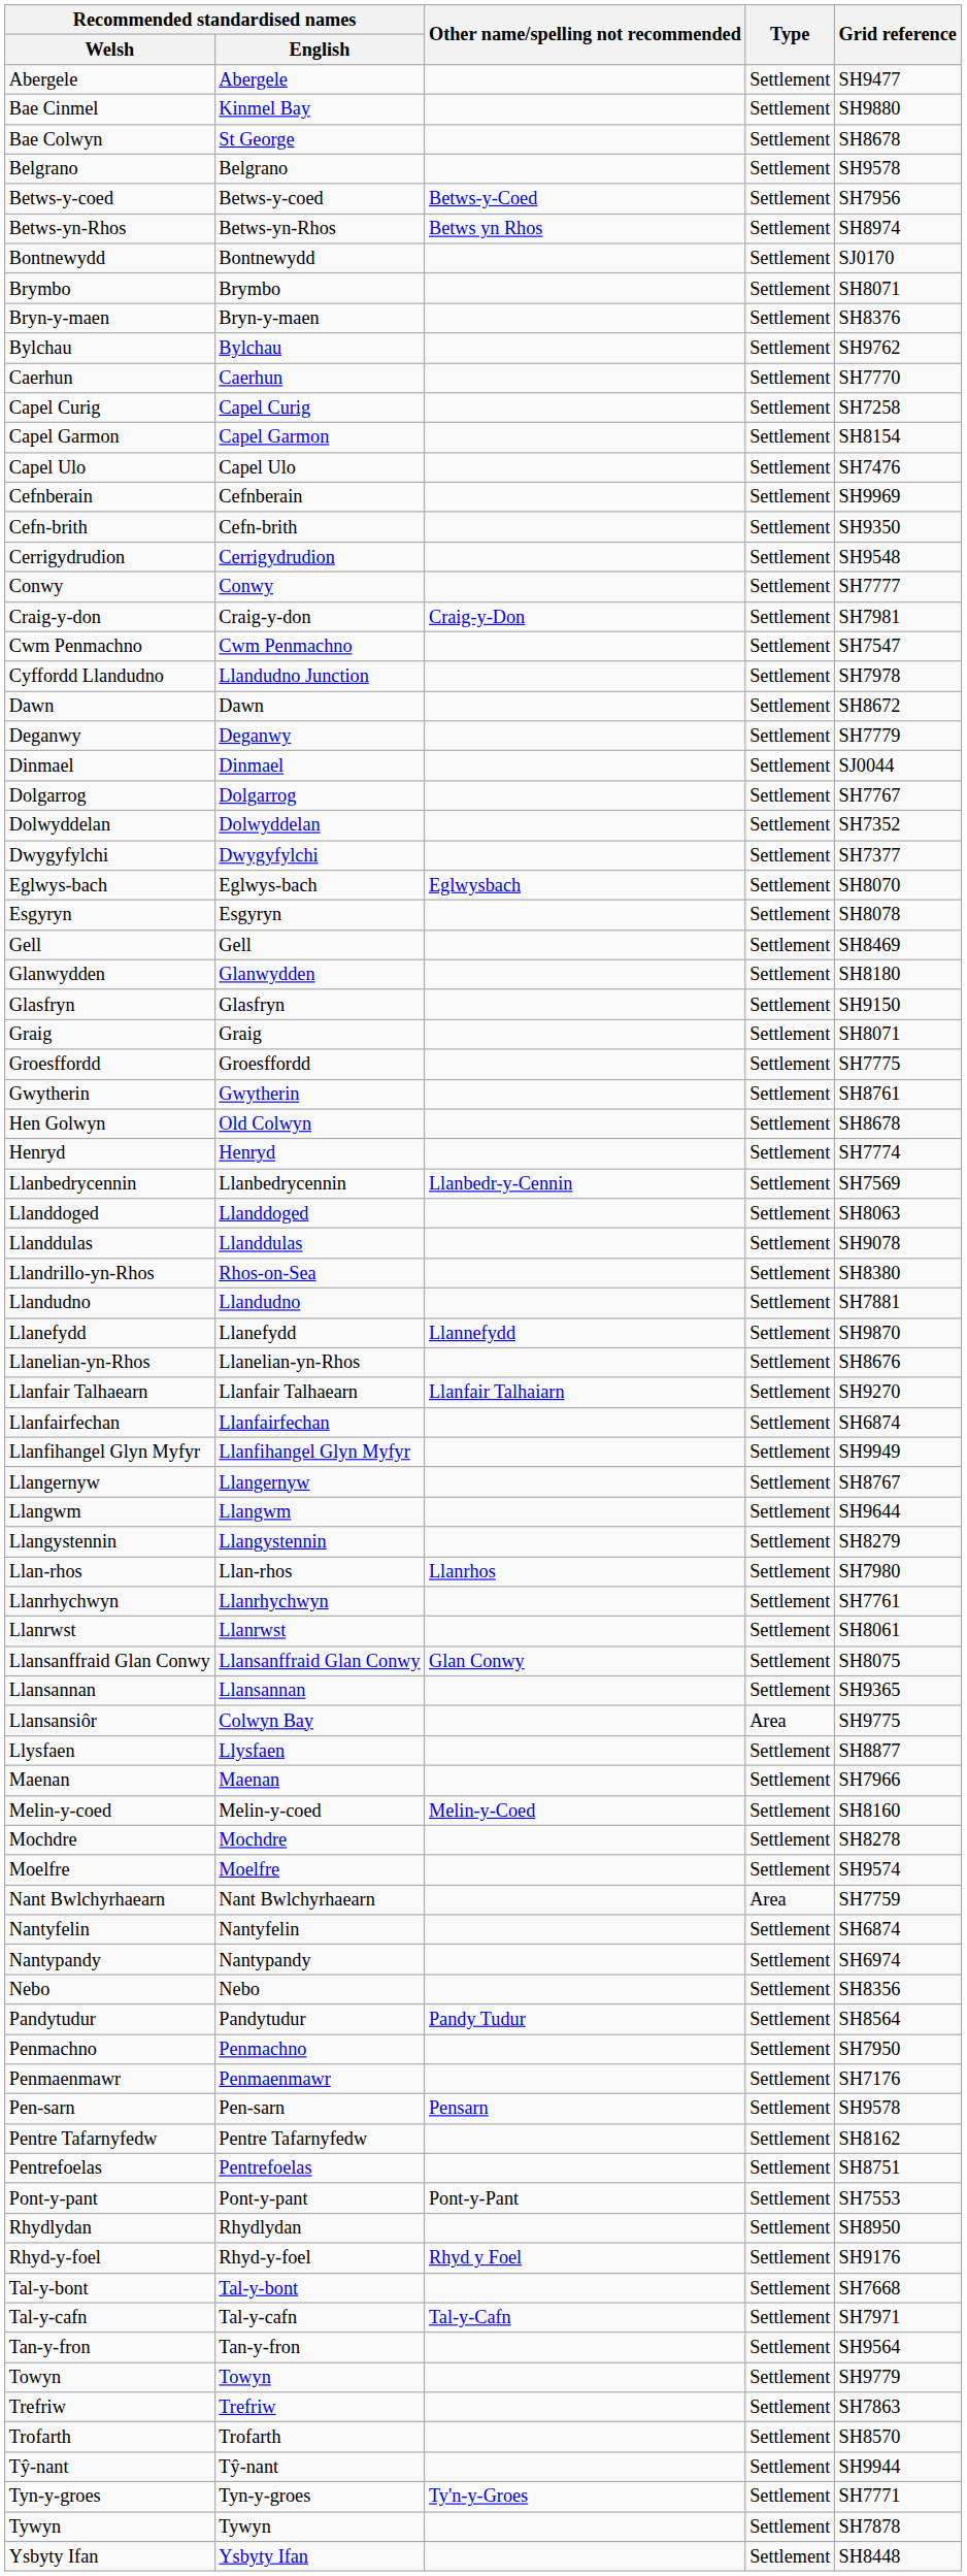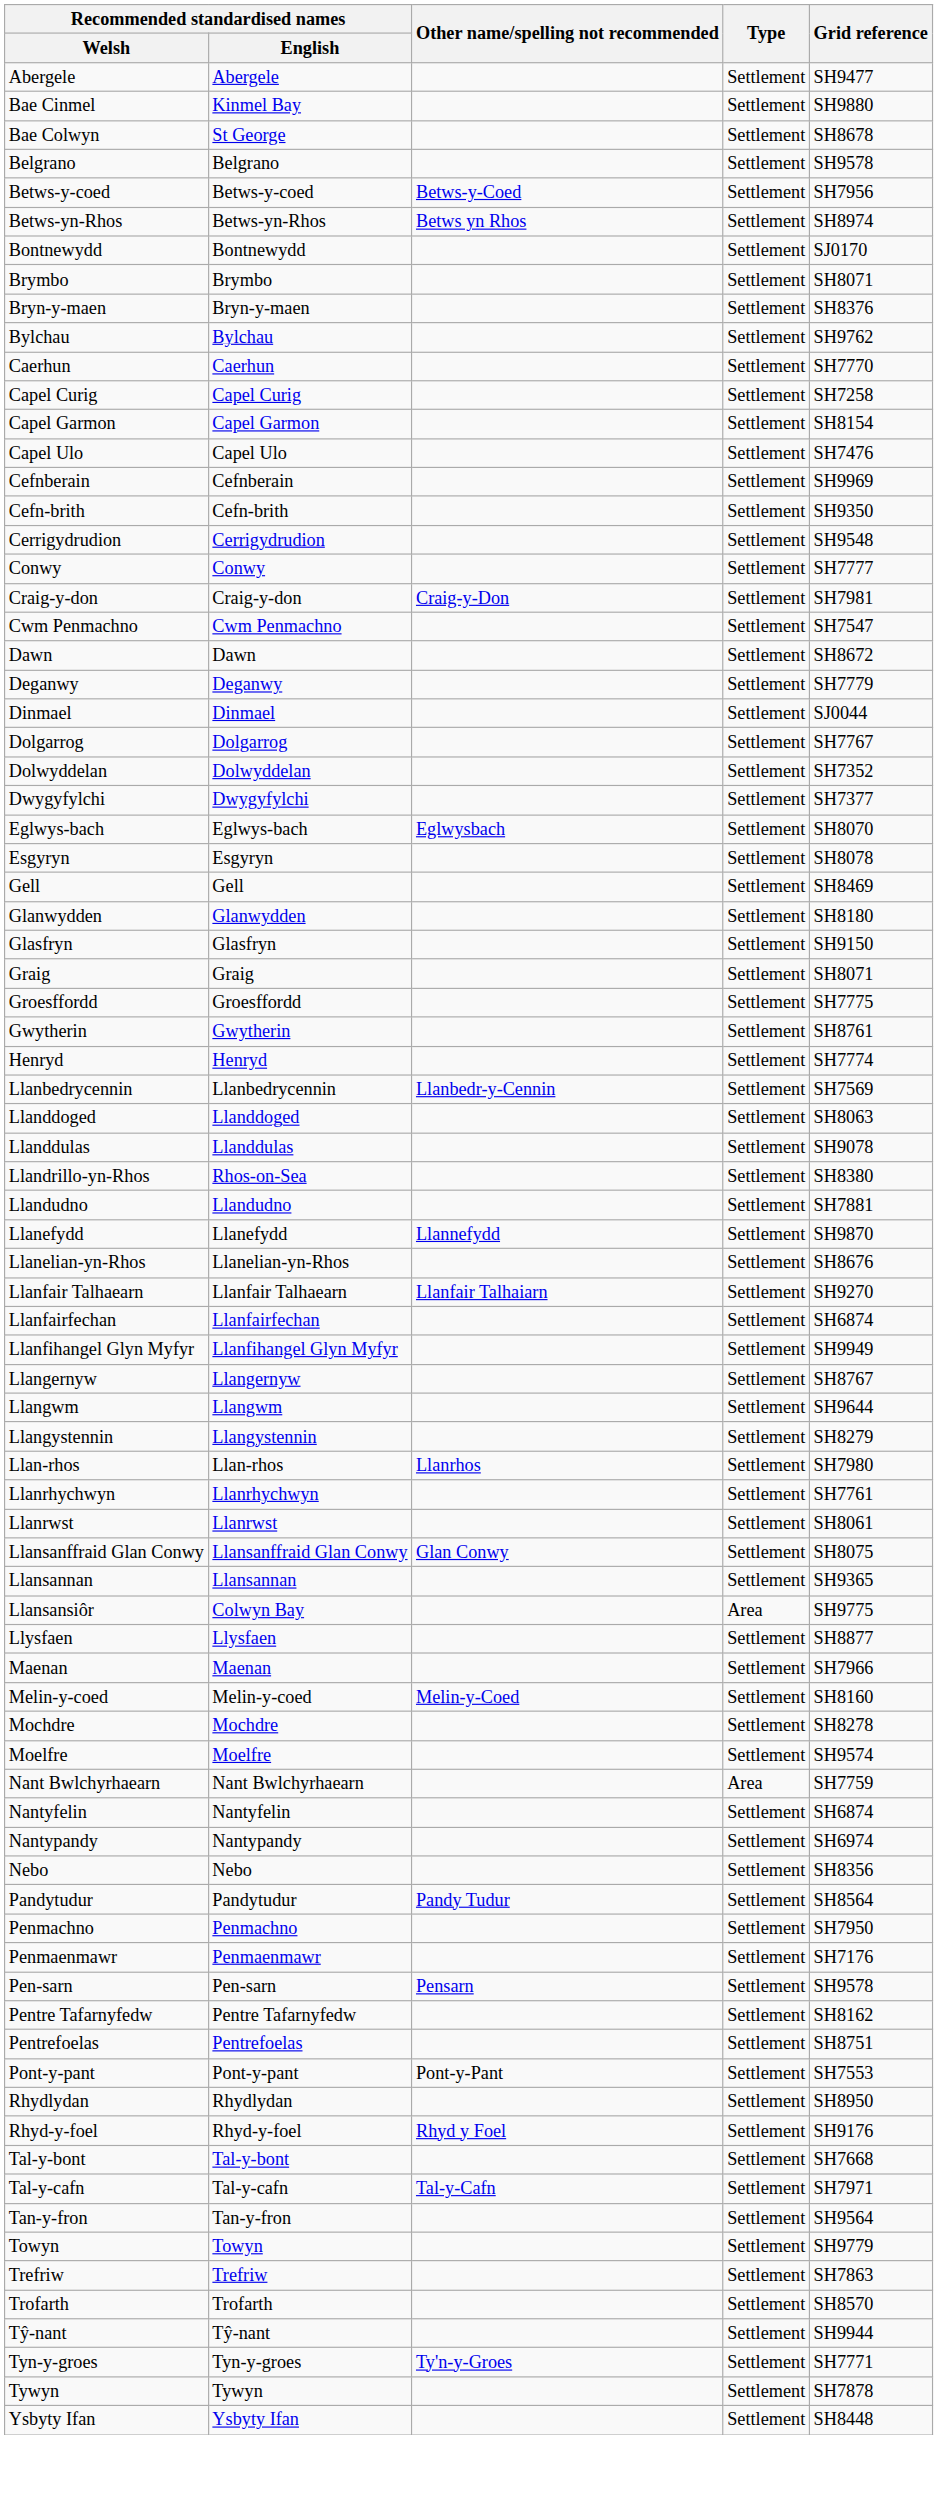 <table class="wikitable sortable">
 <tr>
 <th colspan="2">Recommended standardised names</th>
 <th rowspan="2">Other name/spelling not recommended</th>
 <th rowspan="2">Type</th>
 <th rowspan="2">Grid reference</th>
 </tr>
 <tr>
 <th>Welsh</th>
 <th>English</th>
 </tr>
 <tr>
 <td>Abergele</td>
 <td><a href='#'>Abergele</a></td>
 <td></td>
 <td>Settlement</td>
 <td>SH9477</td>
 </tr>
 <tr>
 <td>Bae Cinmel</td>
 <td><a href='#'>Kinmel Bay</a></td>
 <td></td>
 <td>Settlement</td>
 <td>SH9880</td>
 </tr>
 <tr>
 <td>Bae Colwyn</td>
 <td><a href='#'>St George</a></td>
 <td></td>
 <td>Settlement</td>
 <td>SH8678</td>
 </tr>
 <tr>
 <td>Belgrano</td>
 <td>Belgrano</td>
 <td></td>
 <td>Settlement</td>
 <td>SH9578</td>
 </tr>
 <tr>
 <td>Betws-y-coed</td>
 <td>Betws-y-coed</td>
 <td><a href='#'>Betws-y-Coed</a></td>
 <td>Settlement</td>
 <td>SH7956</td>
 </tr>
 <tr>
 <td>Betws-yn-Rhos</td>
 <td>Betws-yn-Rhos</td>
 <td><a href='#'>Betws yn Rhos</a></td>
 <td>Settlement</td>
 <td>SH8974</td>
 </tr>
 <tr>
 <td>Bontnewydd</td>
 <td>Bontnewydd</td>
 <td></td>
 <td>Settlement</td>
 <td>SJ0170</td>
 </tr>
 <tr>
 <td>Brymbo</td>
 <td>Brymbo</td>
 <td></td>
 <td>Settlement</td>
 <td>SH8071</td>
 </tr>
 <tr>
 <td>Bryn-y-maen</td>
 <td>Bryn-y-maen</td>
 <td></td>
 <td>Settlement</td>
 <td>SH8376</td>
 </tr>
 <tr>
 <td>Bylchau</td>
 <td><a href='#'>Bylchau</a></td>
 <td></td>
 <td>Settlement</td>
 <td>SH9762</td>
 </tr>
 <tr>
 <td>Caerhun</td>
 <td><a href='#'>Caerhun</a></td>
 <td></td>
 <td>Settlement</td>
 <td>SH7770</td>
 </tr>
 <tr>
 <td>Capel Curig</td>
 <td><a href='#'>Capel Curig</a></td>
 <td></td>
 <td>Settlement</td>
 <td>SH7258</td>
 </tr>
 <tr>
 <td>Capel Garmon</td>
 <td><a href='#'>Capel Garmon</a></td>
 <td></td>
 <td>Settlement</td>
 <td>SH8154</td>
 </tr>
 <tr>
 <td>Capel Ulo</td>
 <td>Capel Ulo</td>
 <td></td>
 <td>Settlement</td>
 <td>SH7476</td>
 </tr>
 <tr>
 <td>Cefnberain</td>
 <td>Cefnberain</td>
 <td></td>
 <td>Settlement</td>
 <td>SH9969</td>
 </tr>
 <tr>
 <td>Cefn-brith</td>
 <td>Cefn-brith</td>
 <td></td>
 <td>Settlement</td>
 <td>SH9350</td>
 </tr>
 <tr>
 <td>Cerrigydrudion</td>
 <td><a href='#'>Cerrigydrudion</a></td>
 <td></td>
 <td>Settlement</td>
 <td>SH9548</td>
 </tr>
 <tr>
 <td>Conwy</td>
 <td><a href='#'>Conwy</a></td>
 <td></td>
 <td>Settlement</td>
 <td>SH7777</td>
 </tr>
 <tr>
 <td>Craig-y-don</td>
 <td>Craig-y-don</td>
 <td><a href='#'>Craig-y-Don</a></td>
 <td>Settlement</td>
 <td>SH7981</td>
 </tr>
 <tr>
 <td>Cwm Penmachno</td>
 <td><a href='#'>Cwm Penmachno</a></td>
 <td></td>
 <td>Settlement</td>
 <td>SH7547</td>
 </tr>
 <tr>
-<td>Cyffordd Llandudno</td>
-<td><a href='#'>Llandudno Junction</a></td>
-<td></td>
-<td>Settlement</td>
-<td>SH7978</td>
-</tr>
-<tr>
 <td>Dawn</td>
 <td>Dawn</td>
 <td></td>
 <td>Settlement</td>
 <td>SH8672</td>
 </tr>
 <tr>
 <td>Deganwy</td>
 <td><a href='#'>Deganwy</a></td>
 <td></td>
 <td>Settlement</td>
 <td>SH7779</td>
 </tr>
 <tr>
 <td>Dinmael</td>
 <td><a href='#'>Dinmael</a></td>
 <td></td>
 <td>Settlement</td>
 <td>SJ0044</td>
 </tr>
 <tr>
 <td>Dolgarrog</td>
 <td><a href='#'>Dolgarrog</a></td>
 <td></td>
 <td>Settlement</td>
 <td>SH7767</td>
 </tr>
 <tr>
 <td>Dolwyddelan</td>
 <td><a href='#'>Dolwyddelan</a></td>
 <td></td>
 <td>Settlement</td>
 <td>SH7352</td>
 </tr>
 <tr>
 <td>Dwygyfylchi</td>
 <td><a href='#'>Dwygyfylchi</a></td>
 <td></td>
 <td>Settlement</td>
 <td>SH7377</td>
 </tr>
 <tr>
 <td>Eglwys-bach</td>
 <td>Eglwys-bach</td>
 <td><a href='#'>Eglwysbach</a></td>
 <td>Settlement</td>
 <td>SH8070</td>
 </tr>
 <tr>
 <td>Esgyryn</td>
 <td>Esgyryn</td>
 <td></td>
 <td>Settlement</td>
 <td>SH8078</td>
 </tr>
 <tr>
 <td>Gell</td>
 <td>Gell</td>
 <td></td>
 <td>Settlement</td>
 <td>SH8469</td>
 </tr>
 <tr>
 <td>Glanwydden</td>
 <td><a href='#'>Glanwydden</a></td>
 <td></td>
 <td>Settlement</td>
 <td>SH8180</td>
 </tr>
 <tr>
 <td>Glasfryn</td>
 <td>Glasfryn</td>
 <td></td>
 <td>Settlement</td>
 <td>SH9150</td>
 </tr>
 <tr>
 <td>Graig</td>
 <td>Graig</td>
 <td></td>
 <td>Settlement</td>
 <td>SH8071</td>
 </tr>
 <tr>
 <td>Groesffordd</td>
 <td>Groesffordd</td>
 <td></td>
 <td>Settlement</td>
 <td>SH7775</td>
 </tr>
 <tr>
 <td>Gwytherin</td>
 <td><a href='#'>Gwytherin</a></td>
 <td></td>
 <td>Settlement</td>
 <td>SH8761</td>
-</tr>
-<tr>
-<td>Hen Golwyn</td>
-<td><a href='#'>Old Colwyn</a></td>
-<td></td>
-<td>Settlement</td>
-<td>SH8678</td>
 </tr>
 <tr>
 <td>Henryd</td>
 <td><a href='#'>Henryd</a></td>
 <td></td>
 <td>Settlement</td>
 <td>SH7774</td>
 </tr>
 <tr>
 <td>Llanbedrycennin</td>
 <td>Llanbedrycennin</td>
 <td><a href='#'>Llanbedr-y-Cennin</a></td>
 <td>Settlement</td>
 <td>SH7569</td>
 </tr>
 <tr>
 <td>Llanddoged</td>
 <td><a href='#'>Llanddoged</a></td>
 <td></td>
 <td>Settlement</td>
 <td>SH8063</td>
 </tr>
 <tr>
 <td>Llanddulas</td>
 <td><a href='#'>Llanddulas</a></td>
 <td></td>
 <td>Settlement</td>
 <td>SH9078</td>
 </tr>
 <tr>
 <td>Llandrillo-yn-Rhos</td>
 <td><a href='#'>Rhos-on-Sea</a></td>
 <td></td>
 <td>Settlement</td>
 <td>SH8380</td>
 </tr>
 <tr>
 <td>Llandudno</td>
 <td><a href='#'>Llandudno</a></td>
 <td></td>
 <td>Settlement</td>
 <td>SH7881</td>
 </tr>
 <tr>
 <td>Llanefydd</td>
 <td>Llanefydd</td>
 <td><a href='#'>Llannefydd</a></td>
 <td>Settlement</td>
 <td>SH9870</td>
 </tr>
 <tr>
 <td>Llanelian-yn-Rhos</td>
 <td>Llanelian-yn-Rhos</td>
 <td></td>
 <td>Settlement</td>
 <td>SH8676</td>
 </tr>
 <tr>
 <td>Llanfair Talhaearn</td>
 <td>Llanfair Talhaearn</td>
 <td><a href='#'>Llanfair Talhaiarn</a></td>
 <td>Settlement</td>
 <td>SH9270</td>
 </tr>
 <tr>
 <td>Llanfairfechan</td>
 <td><a href='#'>Llanfairfechan</a></td>
 <td></td>
 <td>Settlement</td>
 <td>SH6874</td>
 </tr>
 <tr>
 <td>Llanfihangel Glyn Myfyr</td>
 <td><a href='#'>Llanfihangel Glyn Myfyr</a></td>
 <td></td>
 <td>Settlement</td>
 <td>SH9949</td>
 </tr>
 <tr>
 <td>Llangernyw</td>
 <td><a href='#'>Llangernyw</a></td>
 <td></td>
 <td>Settlement</td>
 <td>SH8767</td>
 </tr>
 <tr>
 <td>Llangwm</td>
 <td><a href='#'>Llangwm</a></td>
 <td></td>
 <td>Settlement</td>
 <td>SH9644</td>
 </tr>
 <tr>
 <td>Llangystennin</td>
 <td><a href='#'>Llangystennin</a></td>
 <td></td>
 <td>Settlement</td>
 <td>SH8279</td>
 </tr>
 <tr>
 <td>Llan-rhos</td>
 <td>Llan-rhos</td>
 <td><a href='#'>Llanrhos</a></td>
 <td>Settlement</td>
 <td>SH7980</td>
 </tr>
 <tr>
 <td>Llanrhychwyn</td>
 <td><a href='#'>Llanrhychwyn</a></td>
 <td></td>
 <td>Settlement</td>
 <td>SH7761</td>
 </tr>
 <tr>
 <td>Llanrwst</td>
 <td><a href='#'>Llanrwst</a></td>
 <td></td>
 <td>Settlement</td>
 <td>SH8061</td>
 </tr>
 <tr>
 <td>Llansanffraid Glan Conwy</td>
 <td><a href='#'>Llansanffraid Glan Conwy</a></td>
 <td><a href='#'>Glan Conwy</a></td>
 <td>Settlement</td>
 <td>SH8075</td>
 </tr>
 <tr>
 <td>Llansannan</td>
 <td><a href='#'>Llansannan</a></td>
 <td></td>
 <td>Settlement</td>
 <td>SH9365</td>
 </tr>
 <tr>
 <td>Llansansiôr</td>
 <td><a href='#'>Colwyn Bay</a></td>
 <td></td>
 <td>Area</td>
 <td>SH9775</td>
 </tr>
 <tr>
 <td>Llysfaen</td>
 <td><a href='#'>Llysfaen</a></td>
 <td></td>
 <td>Settlement</td>
 <td>SH8877</td>
 </tr>
 <tr>
 <td>Maenan</td>
 <td><a href='#'>Maenan</a></td>
 <td></td>
 <td>Settlement</td>
 <td>SH7966</td>
 </tr>
 <tr>
 <td>Melin-y-coed</td>
 <td>Melin-y-coed</td>
 <td><a href='#'>Melin-y-Coed</a></td>
 <td>Settlement</td>
 <td>SH8160</td>
 </tr>
 <tr>
 <td>Mochdre</td>
 <td><a href='#'>Mochdre</a></td>
 <td></td>
 <td>Settlement</td>
 <td>SH8278</td>
 </tr>
 <tr>
 <td>Moelfre</td>
 <td><a href='#'>Moelfre</a></td>
 <td></td>
 <td>Settlement</td>
 <td>SH9574</td>
 </tr>
 <tr>
 <td>Nant Bwlchyrhaearn</td>
 <td>Nant Bwlchyrhaearn</td>
 <td></td>
 <td>Area</td>
 <td>SH7759</td>
 </tr>
 <tr>
 <td>Nantyfelin</td>
 <td>Nantyfelin</td>
 <td></td>
 <td>Settlement</td>
 <td>SH6874</td>
 </tr>
 <tr>
 <td>Nantypandy</td>
 <td>Nantypandy</td>
 <td></td>
 <td>Settlement</td>
 <td>SH6974</td>
 </tr>
 <tr>
 <td>Nebo</td>
 <td>Nebo</td>
 <td></td>
 <td>Settlement</td>
 <td>SH8356</td>
 </tr>
 <tr>
 <td>Pandytudur</td>
 <td>Pandytudur</td>
 <td><a href='#'>Pandy Tudur</a></td>
 <td>Settlement</td>
 <td>SH8564</td>
 </tr>
 <tr>
 <td>Penmachno</td>
 <td><a href='#'>Penmachno</a></td>
 <td></td>
 <td>Settlement</td>
 <td>SH7950</td>
 </tr>
 <tr>
 <td>Penmaenmawr</td>
 <td><a href='#'>Penmaenmawr</a></td>
 <td></td>
 <td>Settlement</td>
 <td>SH7176</td>
 </tr>
 <tr>
 <td>Pen-sarn</td>
 <td>Pen-sarn</td>
 <td><a href='#'>Pensarn</a></td>
 <td>Settlement</td>
 <td>SH9578</td>
 </tr>
 <tr>
 <td>Pentre Tafarnyfedw</td>
 <td>Pentre Tafarnyfedw</td>
 <td></td>
 <td>Settlement</td>
 <td>SH8162</td>
 </tr>
 <tr>
 <td>Pentrefoelas</td>
 <td><a href='#'>Pentrefoelas</a></td>
 <td></td>
 <td>Settlement</td>
 <td>SH8751</td>
 </tr>
 <tr>
 <td>Pont-y-pant</td>
 <td>Pont-y-pant</td>
 <td>Pont-y-Pant</td>
 <td>Settlement</td>
 <td>SH7553</td>
 </tr>
 <tr>
 <td>Rhydlydan</td>
 <td>Rhydlydan</td>
 <td></td>
 <td>Settlement</td>
 <td>SH8950</td>
 </tr>
 <tr>
 <td>Rhyd-y-foel</td>
 <td>Rhyd-y-foel</td>
 <td><a href='#'>Rhyd y Foel</a></td>
 <td>Settlement</td>
 <td>SH9176</td>
 </tr>
 <tr>
 <td>Tal-y-bont</td>
 <td><a href='#'>Tal-y-bont</a></td>
 <td></td>
 <td>Settlement</td>
 <td>SH7668</td>
 </tr>
 <tr>
 <td>Tal-y-cafn</td>
 <td>Tal-y-cafn</td>
 <td><a href='#'>Tal-y-Cafn</a></td>
 <td>Settlement</td>
 <td>SH7971</td>
 </tr>
 <tr>
 <td>Tan-y-fron</td>
 <td>Tan-y-fron</td>
 <td></td>
 <td>Settlement</td>
 <td>SH9564</td>
 </tr>
 <tr>
 <td>Towyn</td>
 <td><a href='#'>Towyn</a></td>
 <td></td>
 <td>Settlement</td>
 <td>SH9779</td>
 </tr>
 <tr>
 <td>Trefriw</td>
 <td><a href='#'>Trefriw</a></td>
 <td></td>
 <td>Settlement</td>
 <td>SH7863</td>
 </tr>
 <tr>
 <td>Trofarth</td>
 <td>Trofarth</td>
 <td></td>
 <td>Settlement</td>
 <td>SH8570</td>
 </tr>
 <tr>
 <td>Tŷ-nant</td>
 <td>Tŷ-nant</td>
 <td></td>
 <td>Settlement</td>
 <td>SH9944</td>
 </tr>
 <tr>
 <td>Tyn-y-groes</td>
 <td>Tyn-y-groes</td>
 <td><a href='#'>Ty'n-y-Groes</a></td>
 <td>Settlement</td>
 <td>SH7771</td>
 </tr>
 <tr>
 <td>Tywyn</td>
 <td>Tywyn</td>
 <td></td>
 <td>Settlement</td>
 <td>SH7878</td>
 </tr>
 <tr>
 <td>Ysbyty Ifan</td>
 <td><a href='#'>Ysbyty Ifan</a></td>
 <td></td>
 <td>Settlement</td>
 <td>SH8448</td>
 </tr>
 </table>
